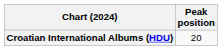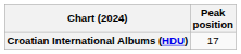 <table class="wikitable sortable plainrowheaders" style="text-align:center">
 <tr>
 <th scope="col">Chart (2024)</th>
 <th scope="col">Peak<br>position</th>
 </tr>
 <tr>
 <th scope="row">Croatian International Albums (<a href='#'>HDU</a>)</th>
-<td>20</td>
+<td>17</td>
 </tr>
 </table>
